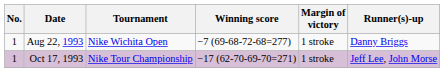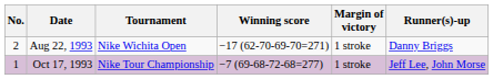 <table class="wikitable" style="font-size:95%;">
 <tr>
 <th>No.</th>
 <th>Date</th>
 <th>Tournament</th>
 <th>Winning score</th>
 <th>Margin of<br>victory</th>
 <th>Runner(s)-up</th>
 </tr>
 <tr>
-<td align=center>1</td>
+<td align=center>2</td>
 <td align=right>Aug 22, <a href='#'>1993</a></td>
 <td><a href='#'>Nike Wichita Open</a></td>
-<td>−7 (69-68-72-68=277)</td>
+<td>−17 (62-70-69-70=271)</td>
 <td>1 stroke</td>
 <td> <a href='#'>Danny Briggs</a></td>
 </tr>
 <tr style="background:thistle;">
 <td align=center>1</td>
 <td align=right>Oct 17, 1993</td>
 <td><a href='#'>Nike Tour Championship</a></td>
-<td>−17 (62-70-69-70=271)</td>
+<td>−7 (69-68-72-68=277)</td>
 <td>1 stroke</td>
 <td> <a href='#'>Jeff Lee</a>,  <a href='#'>John Morse</a></td>
 </tr>
 </table>
